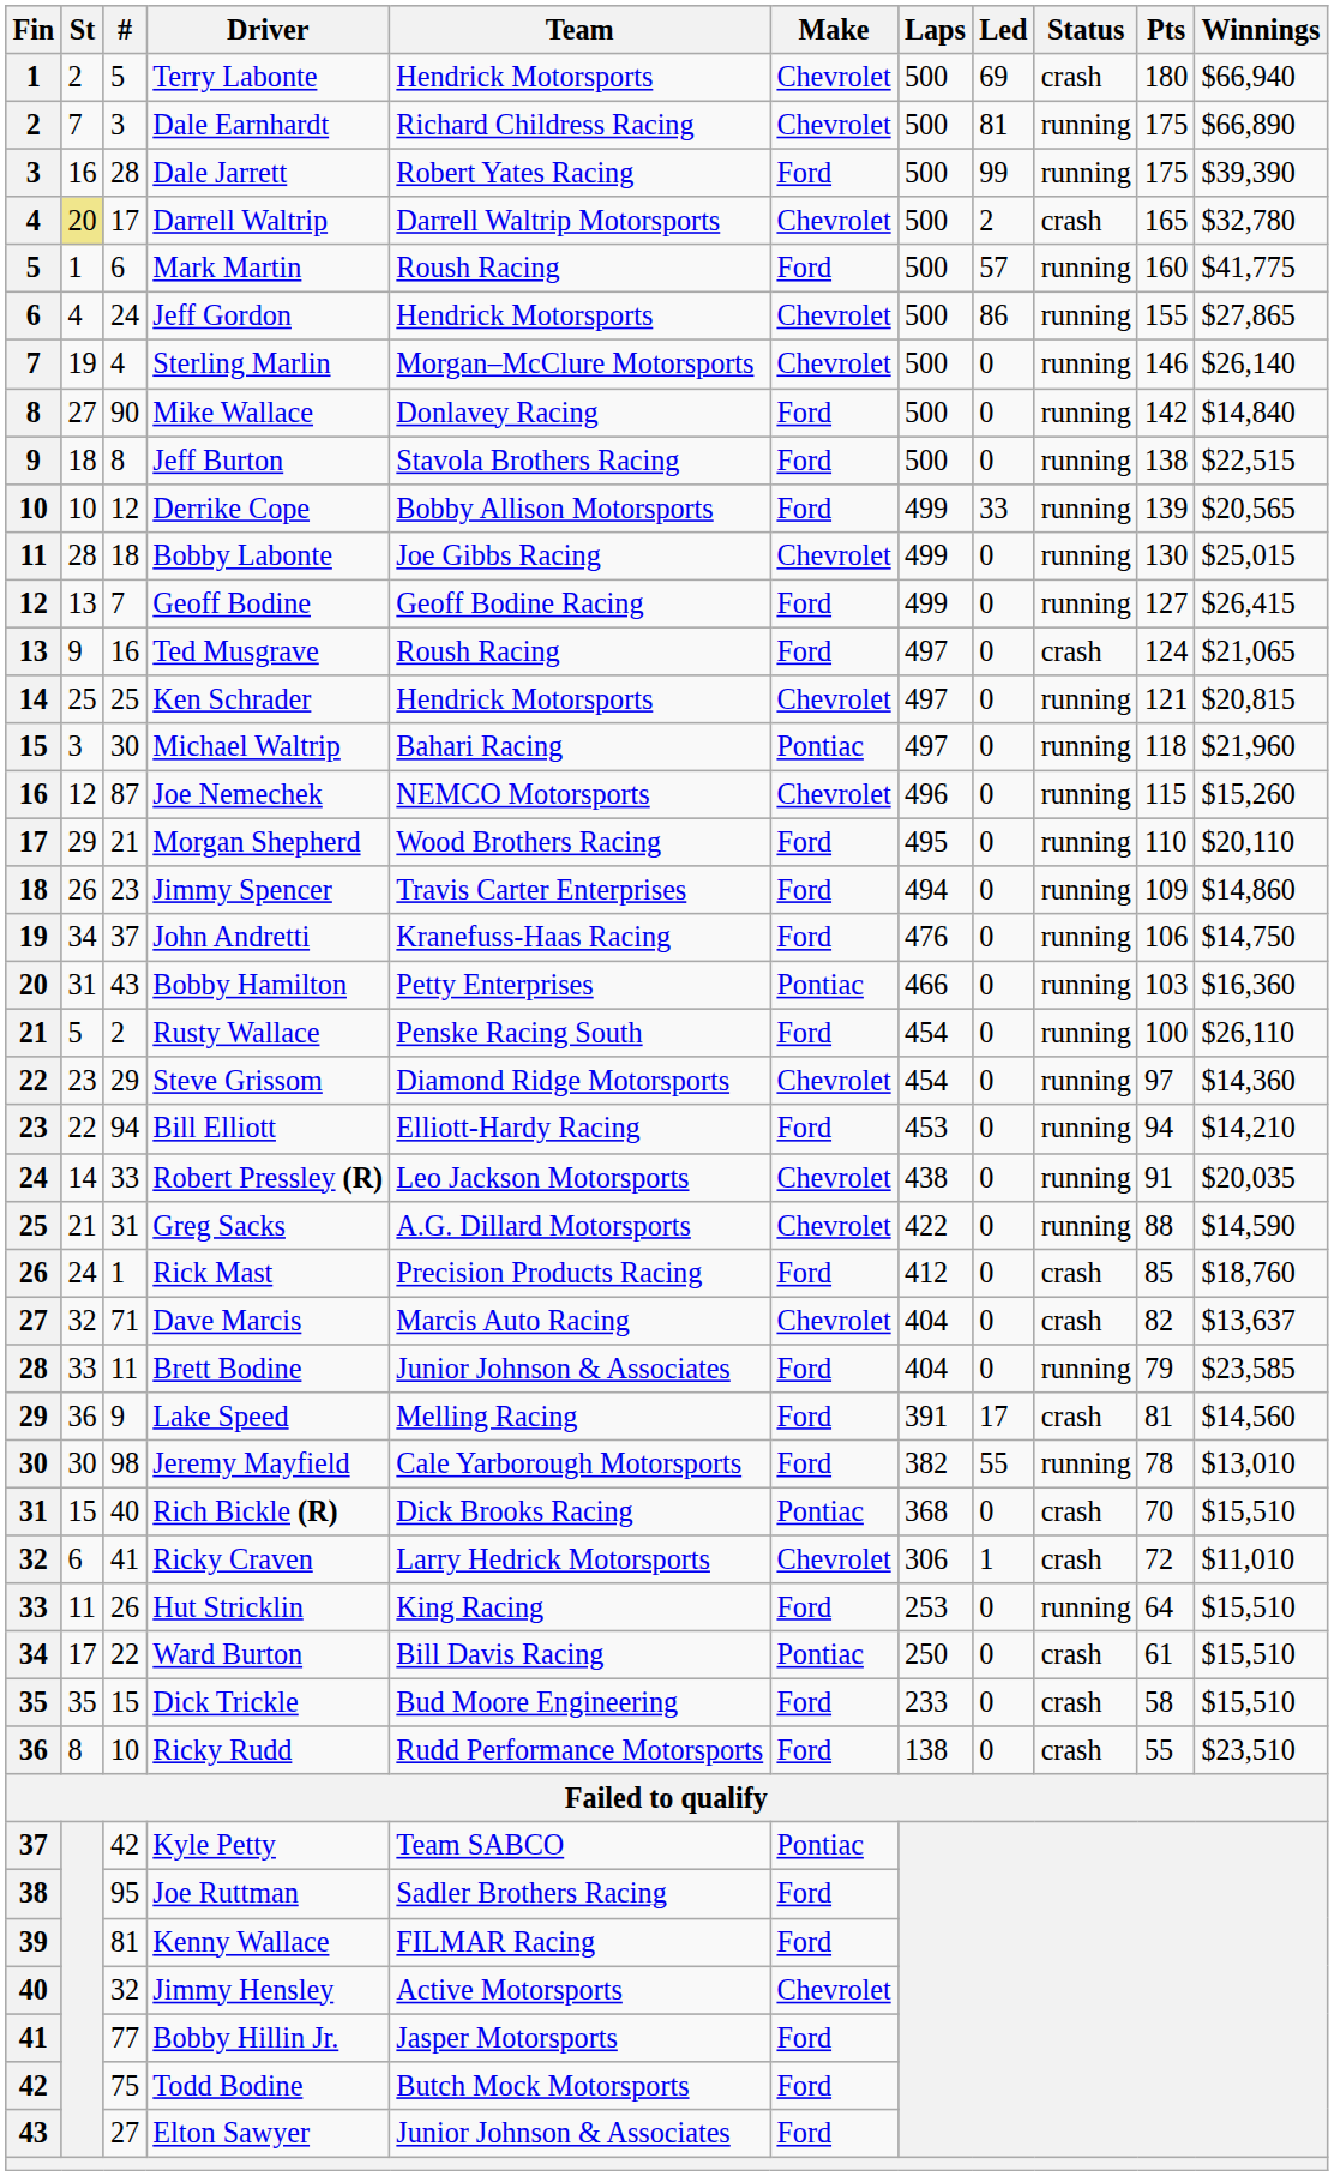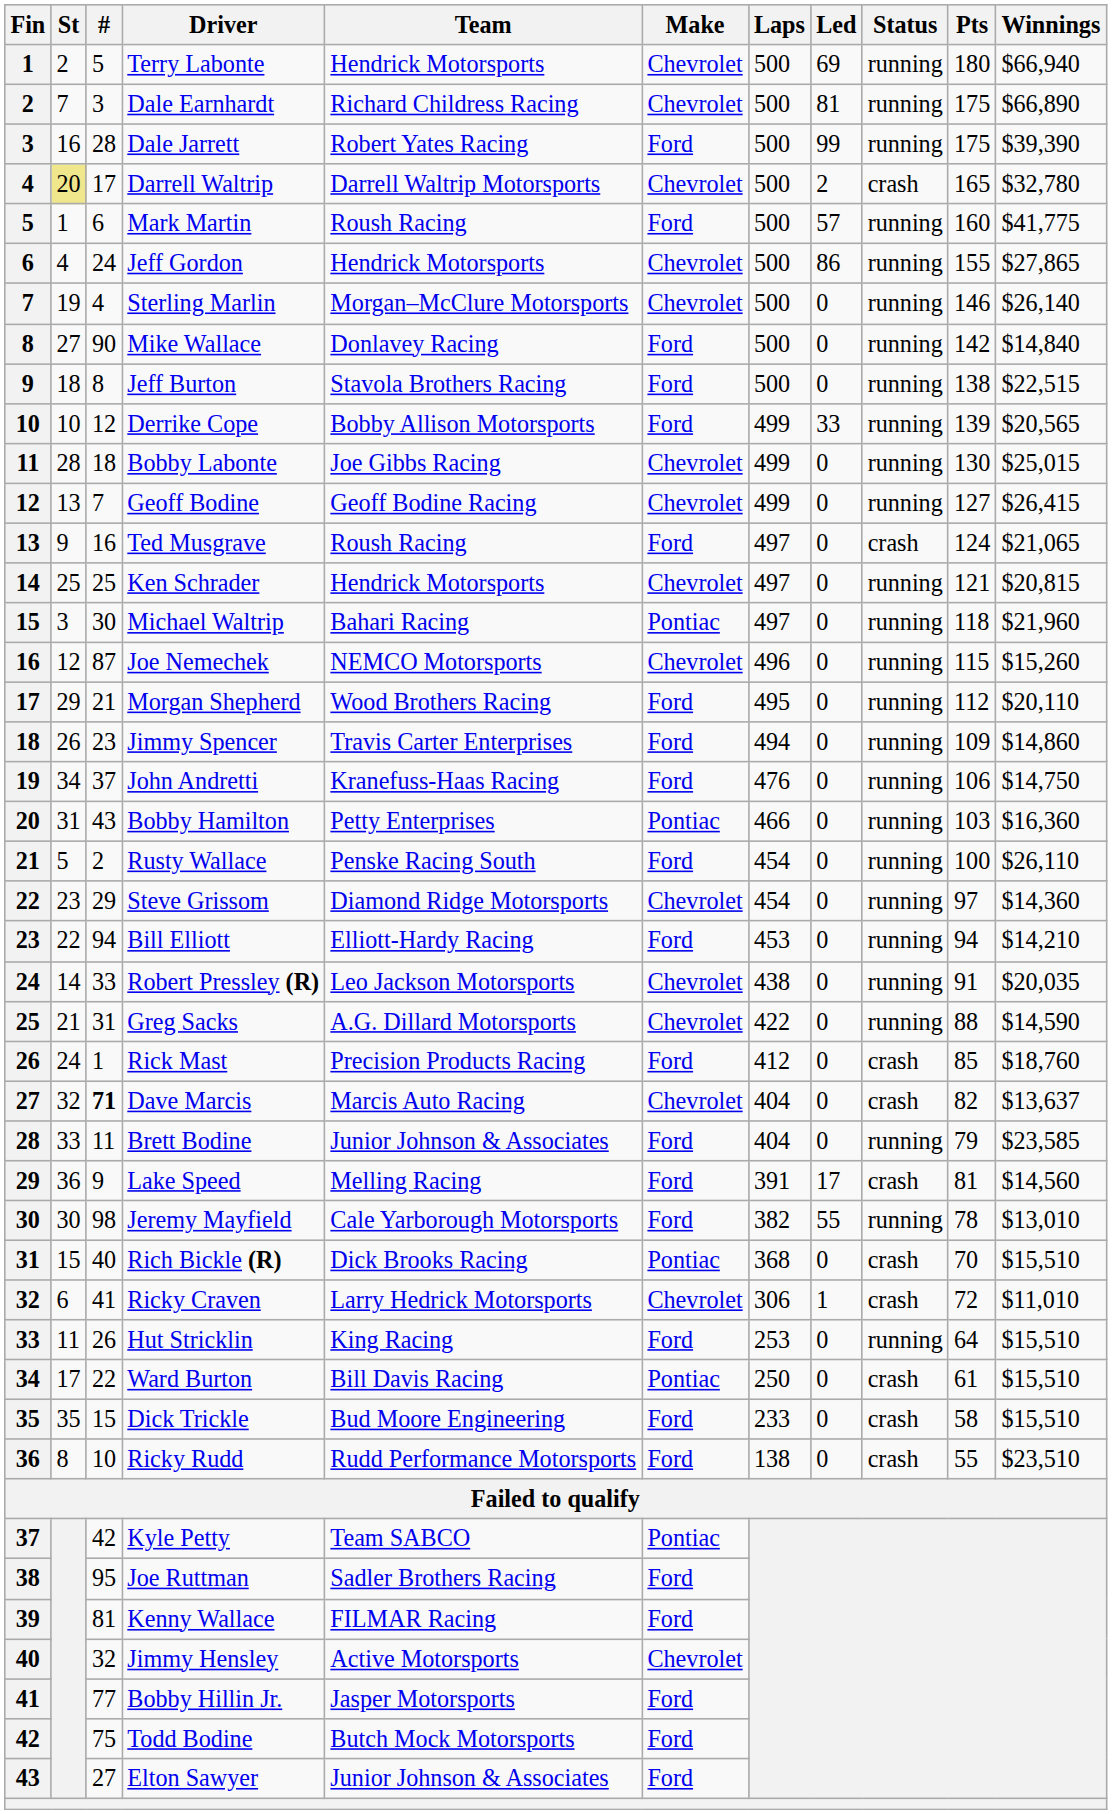 <table class="wikitable" style="font-size:95%">
 <tr>
 <th>Fin</th>
 <th>St</th>
 <th>#</th>
 <th>Driver</th>
 <th>Team</th>
 <th>Make</th>
 <th>Laps</th>
 <th>Led</th>
 <th>Status</th>
 <th>Pts</th>
 <th>Winnings</th>
 </tr>
 <tr>
 <th>1</th>
 <td>2</td>
 <td>5</td>
 <td><a href='#'>Terry Labonte</a></td>
 <td><a href='#'>Hendrick Motorsports</a></td>
 <td><a href='#'>Chevrolet</a></td>
 <td>500</td>
 <td>69</td>
-<td>crash</td>
+<td>running</td>
 <td>180</td>
 <td>$66,940</td>
 </tr>
 <tr>
 <th>2</th>
 <td>7</td>
 <td>3</td>
 <td><a href='#'>Dale Earnhardt</a></td>
 <td><a href='#'>Richard Childress Racing</a></td>
 <td><a href='#'>Chevrolet</a></td>
 <td>500</td>
 <td>81</td>
 <td>running</td>
 <td>175</td>
 <td>$66,890</td>
 </tr>
 <tr>
 <th>3</th>
 <td>16</td>
 <td>28</td>
 <td><a href='#'>Dale Jarrett</a></td>
 <td><a href='#'>Robert Yates Racing</a></td>
 <td><a href='#'>Ford</a></td>
 <td>500</td>
 <td>99</td>
 <td>running</td>
 <td>175</td>
 <td>$39,390</td>
 </tr>
 <tr>
 <th>4</th>
 <td style="background: khaki;">20</td>
 <td>17</td>
 <td><a href='#'>Darrell Waltrip</a></td>
 <td><a href='#'>Darrell Waltrip Motorsports</a></td>
 <td><a href='#'>Chevrolet</a></td>
 <td>500</td>
 <td>2</td>
 <td>crash</td>
 <td>165</td>
 <td>$32,780</td>
 </tr>
 <tr>
 <th>5</th>
 <td>1</td>
 <td>6</td>
 <td><a href='#'>Mark Martin</a></td>
 <td><a href='#'>Roush Racing</a></td>
 <td><a href='#'>Ford</a></td>
 <td>500</td>
 <td>57</td>
 <td>running</td>
 <td>160</td>
 <td>$41,775</td>
 </tr>
 <tr>
 <th>6</th>
 <td>4</td>
 <td>24</td>
 <td><a href='#'>Jeff Gordon</a></td>
 <td><a href='#'>Hendrick Motorsports</a></td>
 <td><a href='#'>Chevrolet</a></td>
 <td>500</td>
 <td>86</td>
 <td>running</td>
 <td>155</td>
 <td>$27,865</td>
 </tr>
 <tr>
 <th>7</th>
 <td>19</td>
 <td>4</td>
 <td><a href='#'>Sterling Marlin</a></td>
 <td><a href='#'>Morgan–McClure Motorsports</a></td>
 <td><a href='#'>Chevrolet</a></td>
 <td>500</td>
 <td>0</td>
 <td>running</td>
 <td>146</td>
 <td>$26,140</td>
 </tr>
 <tr>
 <th>8</th>
 <td>27</td>
 <td>90</td>
 <td><a href='#'>Mike Wallace</a></td>
 <td><a href='#'>Donlavey Racing</a></td>
 <td><a href='#'>Ford</a></td>
 <td>500</td>
 <td>0</td>
 <td>running</td>
 <td>142</td>
 <td>$14,840</td>
 </tr>
 <tr>
 <th>9</th>
 <td>18</td>
 <td>8</td>
 <td><a href='#'>Jeff Burton</a></td>
 <td><a href='#'>Stavola Brothers Racing</a></td>
 <td><a href='#'>Ford</a></td>
 <td>500</td>
 <td>0</td>
 <td>running</td>
 <td>138</td>
 <td>$22,515</td>
 </tr>
 <tr>
 <th>10</th>
 <td>10</td>
 <td>12</td>
 <td><a href='#'>Derrike Cope</a></td>
 <td><a href='#'>Bobby Allison Motorsports</a></td>
 <td><a href='#'>Ford</a></td>
 <td>499</td>
 <td>33</td>
 <td>running</td>
 <td>139</td>
 <td>$20,565</td>
 </tr>
 <tr>
 <th>11</th>
 <td>28</td>
 <td>18</td>
 <td><a href='#'>Bobby Labonte</a></td>
 <td><a href='#'>Joe Gibbs Racing</a></td>
 <td><a href='#'>Chevrolet</a></td>
 <td>499</td>
 <td>0</td>
 <td>running</td>
 <td>130</td>
 <td>$25,015</td>
 </tr>
 <tr>
 <th>12</th>
 <td>13</td>
 <td>7</td>
 <td><a href='#'>Geoff Bodine</a></td>
 <td><a href='#'>Geoff Bodine Racing</a></td>
-<td><a href='#'>Ford</a></td>
+<td><a href='#'>Chevrolet</a></td>
 <td>499</td>
 <td>0</td>
 <td>running</td>
 <td>127</td>
 <td>$26,415</td>
 </tr>
 <tr>
 <th>13</th>
 <td>9</td>
 <td>16</td>
 <td><a href='#'>Ted Musgrave</a></td>
 <td><a href='#'>Roush Racing</a></td>
 <td><a href='#'>Ford</a></td>
 <td>497</td>
 <td>0</td>
 <td>crash</td>
 <td>124</td>
 <td>$21,065</td>
 </tr>
 <tr>
 <th>14</th>
 <td>25</td>
 <td>25</td>
 <td><a href='#'>Ken Schrader</a></td>
 <td><a href='#'>Hendrick Motorsports</a></td>
 <td><a href='#'>Chevrolet</a></td>
 <td>497</td>
 <td>0</td>
 <td>running</td>
 <td>121</td>
 <td>$20,815</td>
 </tr>
 <tr>
 <th>15</th>
 <td>3</td>
 <td>30</td>
 <td><a href='#'>Michael Waltrip</a></td>
 <td><a href='#'>Bahari Racing</a></td>
 <td><a href='#'>Pontiac</a></td>
 <td>497</td>
 <td>0</td>
 <td>running</td>
 <td>118</td>
 <td>$21,960</td>
 </tr>
 <tr>
 <th>16</th>
 <td>12</td>
 <td>87</td>
 <td><a href='#'>Joe Nemechek</a></td>
 <td><a href='#'>NEMCO Motorsports</a></td>
 <td><a href='#'>Chevrolet</a></td>
 <td>496</td>
 <td>0</td>
 <td>running</td>
 <td>115</td>
 <td>$15,260</td>
 </tr>
 <tr>
 <th>17</th>
 <td>29</td>
 <td>21</td>
 <td><a href='#'>Morgan Shepherd</a></td>
 <td><a href='#'>Wood Brothers Racing</a></td>
 <td><a href='#'>Ford</a></td>
 <td>495</td>
 <td>0</td>
 <td>running</td>
-<td>110</td>
+<td>112</td>
 <td>$20,110</td>
 </tr>
 <tr>
 <th>18</th>
 <td>26</td>
 <td>23</td>
 <td><a href='#'>Jimmy Spencer</a></td>
 <td><a href='#'>Travis Carter Enterprises</a></td>
 <td><a href='#'>Ford</a></td>
 <td>494</td>
 <td>0</td>
 <td>running</td>
 <td>109</td>
 <td>$14,860</td>
 </tr>
 <tr>
 <th>19</th>
 <td>34</td>
 <td>37</td>
 <td><a href='#'>John Andretti</a></td>
 <td><a href='#'>Kranefuss-Haas Racing</a></td>
 <td><a href='#'>Ford</a></td>
 <td>476</td>
 <td>0</td>
 <td>running</td>
 <td>106</td>
 <td>$14,750</td>
 </tr>
 <tr>
 <th>20</th>
 <td>31</td>
 <td>43</td>
 <td><a href='#'>Bobby Hamilton</a></td>
 <td><a href='#'>Petty Enterprises</a></td>
 <td><a href='#'>Pontiac</a></td>
 <td>466</td>
 <td>0</td>
 <td>running</td>
 <td>103</td>
 <td>$16,360</td>
 </tr>
 <tr>
 <th>21</th>
 <td>5</td>
 <td>2</td>
 <td><a href='#'>Rusty Wallace</a></td>
 <td><a href='#'>Penske Racing South</a></td>
 <td><a href='#'>Ford</a></td>
 <td>454</td>
 <td>0</td>
 <td>running</td>
 <td>100</td>
 <td>$26,110</td>
 </tr>
 <tr>
 <th>22</th>
 <td>23</td>
 <td>29</td>
 <td><a href='#'>Steve Grissom</a></td>
 <td><a href='#'>Diamond Ridge Motorsports</a></td>
 <td><a href='#'>Chevrolet</a></td>
 <td>454</td>
 <td>0</td>
 <td>running</td>
 <td>97</td>
 <td>$14,360</td>
 </tr>
 <tr>
 <th>23</th>
 <td>22</td>
 <td>94</td>
 <td><a href='#'>Bill Elliott</a></td>
 <td><a href='#'>Elliott-Hardy Racing</a></td>
 <td><a href='#'>Ford</a></td>
 <td>453</td>
 <td>0</td>
 <td>running</td>
 <td>94</td>
 <td>$14,210</td>
 </tr>
 <tr>
 <th>24</th>
 <td>14</td>
 <td>33</td>
 <td><a href='#'>Robert Pressley</a> <strong>(R)</strong></td>
 <td><a href='#'>Leo Jackson Motorsports</a></td>
 <td><a href='#'>Chevrolet</a></td>
 <td>438</td>
 <td>0</td>
 <td>running</td>
 <td>91</td>
 <td>$20,035</td>
 </tr>
 <tr>
 <th>25</th>
 <td>21</td>
 <td>31</td>
 <td><a href='#'>Greg Sacks</a></td>
 <td><a href='#'>A.G. Dillard Motorsports</a></td>
 <td><a href='#'>Chevrolet</a></td>
 <td>422</td>
 <td>0</td>
 <td>running</td>
 <td>88</td>
 <td>$14,590</td>
 </tr>
 <tr>
 <th>26</th>
 <td>24</td>
 <td>1</td>
 <td><a href='#'>Rick Mast</a></td>
 <td><a href='#'>Precision Products Racing</a></td>
 <td><a href='#'>Ford</a></td>
 <td>412</td>
 <td>0</td>
 <td>crash</td>
 <td>85</td>
 <td>$18,760</td>
 </tr>
 <tr>
 <th>27</th>
 <td>32</td>
-<td>71</td>
+<td><strong>71</strong></td>
 <td><a href='#'>Dave Marcis</a></td>
 <td><a href='#'>Marcis Auto Racing</a></td>
 <td><a href='#'>Chevrolet</a></td>
 <td>404</td>
 <td>0</td>
 <td>crash</td>
 <td>82</td>
 <td>$13,637</td>
 </tr>
 <tr>
 <th>28</th>
 <td>33</td>
 <td>11</td>
 <td><a href='#'>Brett Bodine</a></td>
 <td><a href='#'>Junior Johnson & Associates</a></td>
 <td><a href='#'>Ford</a></td>
 <td>404</td>
 <td>0</td>
 <td>running</td>
 <td>79</td>
 <td>$23,585</td>
 </tr>
 <tr>
 <th>29</th>
 <td>36</td>
 <td>9</td>
 <td><a href='#'>Lake Speed</a></td>
 <td><a href='#'>Melling Racing</a></td>
 <td><a href='#'>Ford</a></td>
 <td>391</td>
 <td>17</td>
 <td>crash</td>
 <td>81</td>
 <td>$14,560</td>
 </tr>
 <tr>
 <th>30</th>
 <td>30</td>
 <td>98</td>
 <td><a href='#'>Jeremy Mayfield</a></td>
 <td><a href='#'>Cale Yarborough Motorsports</a></td>
 <td><a href='#'>Ford</a></td>
 <td>382</td>
 <td>55</td>
 <td>running</td>
 <td>78</td>
 <td>$13,010</td>
 </tr>
 <tr>
 <th>31</th>
 <td>15</td>
 <td>40</td>
 <td><a href='#'>Rich Bickle</a> <strong>(R)</strong></td>
 <td><a href='#'>Dick Brooks Racing</a></td>
 <td><a href='#'>Pontiac</a></td>
 <td>368</td>
 <td>0</td>
 <td>crash</td>
 <td>70</td>
 <td>$15,510</td>
 </tr>
 <tr>
 <th>32</th>
 <td>6</td>
 <td>41</td>
 <td><a href='#'>Ricky Craven</a></td>
 <td><a href='#'>Larry Hedrick Motorsports</a></td>
 <td><a href='#'>Chevrolet</a></td>
 <td>306</td>
 <td>1</td>
 <td>crash</td>
 <td>72</td>
 <td>$11,010</td>
 </tr>
 <tr>
 <th>33</th>
 <td>11</td>
 <td>26</td>
 <td><a href='#'>Hut Stricklin</a></td>
 <td><a href='#'>King Racing</a></td>
 <td><a href='#'>Ford</a></td>
 <td>253</td>
 <td>0</td>
 <td>running</td>
 <td>64</td>
 <td>$15,510</td>
 </tr>
 <tr>
 <th>34</th>
 <td>17</td>
 <td>22</td>
 <td><a href='#'>Ward Burton</a></td>
 <td><a href='#'>Bill Davis Racing</a></td>
 <td><a href='#'>Pontiac</a></td>
 <td>250</td>
 <td>0</td>
 <td>crash</td>
 <td>61</td>
 <td>$15,510</td>
 </tr>
 <tr>
 <th>35</th>
 <td>35</td>
 <td>15</td>
 <td><a href='#'>Dick Trickle</a></td>
 <td><a href='#'>Bud Moore Engineering</a></td>
 <td><a href='#'>Ford</a></td>
 <td>233</td>
 <td>0</td>
 <td>crash</td>
 <td>58</td>
 <td>$15,510</td>
 </tr>
 <tr>
 <th>36</th>
 <td>8</td>
 <td>10</td>
 <td><a href='#'>Ricky Rudd</a></td>
 <td><a href='#'>Rudd Performance Motorsports</a></td>
 <td><a href='#'>Ford</a></td>
 <td>138</td>
 <td>0</td>
 <td>crash</td>
 <td>55</td>
 <td>$23,510</td>
 </tr>
 <tr>
 <th colspan="11">Failed to qualify</th>
 </tr>
 <tr>
 <th>37</th>
 <th rowspan="7"></th>
 <td>42</td>
 <td><a href='#'>Kyle Petty</a></td>
 <td><a href='#'>Team SABCO</a></td>
 <td><a href='#'>Pontiac</a></td>
 <th colspan="5" rowspan="7"></th>
 </tr>
 <tr>
 <th>38</th>
 <td>95</td>
 <td><a href='#'>Joe Ruttman</a></td>
 <td><a href='#'>Sadler Brothers Racing</a></td>
 <td><a href='#'>Ford</a></td>
 </tr>
 <tr>
 <th>39</th>
 <td>81</td>
 <td><a href='#'>Kenny Wallace</a></td>
 <td><a href='#'>FILMAR Racing</a></td>
 <td><a href='#'>Ford</a></td>
 </tr>
 <tr>
 <th>40</th>
 <td>32</td>
 <td><a href='#'>Jimmy Hensley</a></td>
 <td><a href='#'>Active Motorsports</a></td>
 <td><a href='#'>Chevrolet</a></td>
 </tr>
 <tr>
 <th>41</th>
 <td>77</td>
 <td><a href='#'>Bobby Hillin Jr.</a></td>
 <td><a href='#'>Jasper Motorsports</a></td>
 <td><a href='#'>Ford</a></td>
 </tr>
 <tr>
 <th>42</th>
 <td>75</td>
 <td><a href='#'>Todd Bodine</a></td>
 <td><a href='#'>Butch Mock Motorsports</a></td>
 <td><a href='#'>Ford</a></td>
 </tr>
 <tr>
 <th>43</th>
 <td>27</td>
 <td><a href='#'>Elton Sawyer</a></td>
 <td><a href='#'>Junior Johnson & Associates</a></td>
 <td><a href='#'>Ford</a></td>
 </tr>
 <tr>
 <th colspan="11"></th>
 </tr>
 </table>
